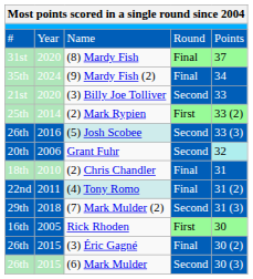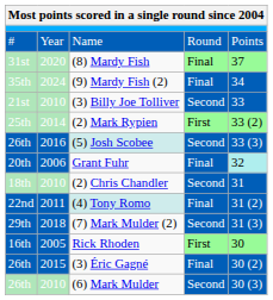 <table class="wikitable">
 <tr>
 <th colspan="5">Most points scored in a single round since 2004</th>
 </tr>
 <tr>
 <td ! colspan="14" style="background-color:#00aeff; color:#00aeff; color:white;"><div></div></td>
 </tr>
 <tr>
 <td ! style="background-color:#005eb8; color:#ffffff; color:white;"><div>#</div></td>
 <td ! style="background-color:#005eb8; color:#ffffff; color:white;"><div>Year</div></td>
 <td ! style="background-color:#005eb8; color:#ffffff; color:white;"><div>Name</div></td>
 <td ! style="background-color:#005eb8; color:#ffffff; color:white;"><div>Round</div></td>
 <td ! style="background-color:#005eb8; color:#ffffff; color:white;"><div>Points</div></td>
 </tr>
 <tr>
 <td ! style="background-color:#afe6ba; color:#ffffff; color:white;"><div>31st</div></td>
 <td ! style="background-color:#afe6ba; color:#ffffff; color:white;"><div>2020</div></td>
 <td> (8) <a href='#'>Mardy Fish</a></td>
 <td ! style="background:PaleGreen;"><div>Final</div></td>
 <td ! style="background:PaleGreen"><div>37</div></td>
 </tr>
 <tr>
 <td ! style="background-color:#afe6ba; color:#ffffff; color:white;"><div>35th</div></td>
 <td ! style="background-color:#afe6ba; color:#ffffff; color:white;"><div>2024</div></td>
 <td> (9) <a href='#'>Mardy Fish</a> (2)</td>
 <td ! style="background-color:#005eb8; color:#ffffff; color:white;"><div>Final</div></td>
 <td ! style="background-color:#005eb8; color:#ffffff; color:white;"><div>34</div></td>
 </tr>
 <tr>
 <td ! style="background-color:#afe6ba; color:#ffffff; color:white;"><div>21st</div></td>
-<td ! style="background-color:#afe6ba; color:#ffffff; color:white;"><div>2020</div></td>
+<td ! style="background-color:#afe6ba; color:#ffffff; color:white;"><div>2010</div></td>
 <td> (3) <a href='#'>Billy Joe Tolliver</a></td>
 <td ! style="background-color:#005eb8; color:#ffffff; color:white;"><div>Second</div></td>
 <td ! style="background-color:#005eb8; color:#ffffff; color:white;"><div>33</div></td>
 </tr>
 <tr>
 <td ! style="background-color:#afe6ba; color:#ffffff; color:white;"><div>25th</div></td>
 <td ! style="background-color:#afe6ba; color:#ffffff; color:white;"><div>2014</div></td>
 <td> (2) <a href='#'>Mark Rypien</a></td>
 <td ! style="background:PaleGreen;"><div>First</div></td>
 <td ! style="background:PaleGreen;"><div>33 (2)</div></td>
 </tr>
 <tr>
 <td ! style="background-color:#005eb8; color:#ffffff; color:white;"><div>26th</div></td>
 <td ! style="background-color:#005eb8; color:#ffffff; color:white;"><div>2016</div></td>
 <td bgcolor="#CFECEC"> (5) <a href='#'>Josh Scobee</a></td>
 <td ! style="background-color:#005eb8; color:#ffffff; color:white;"><div>Second</div></td>
 <td ! style="background-color:#005eb8; color:#ffffff; color:white;"><div>33 (3)</div></td>
 </tr>
 <tr>
 <td ! style="background-color:#005eb8; color:#ffffff; color:white;"><div>20th</div></td>
 <td ! style="background-color:#005eb8; color:#ffffff; color:white;"><div>2006</div></td>
 <td> <a href='#'>Grant Fuhr</a></td>
-<td ! style="background-color:#005eb8; color:#ffffff; color:white;"><div>Second</div></td>
+<td ! style="background-color:#005eb8; color:#ffffff; color:white;"><div>Final</div></td>
 <td style="background: paleturquoise;"><div>32</div></td>
 </tr>
 <tr>
 <td ! style="background-color:#afe6ba; color:#ffffff; color:white;"><div>18th</div></td>
 <td ! style="background-color:#afe6ba; color:#ffffff; color:white;"><div>2010</div></td>
 <td> (2) <a href='#'>Chris Chandler</a></td>
-<td ! style="background-color:#005eb8; color:#ffffff; color:white;"><div>Final</div></td>
+<td ! style="background-color:#005eb8; color:#ffffff; color:white;"><div>Second</div></td>
 <td ! style="background-color:#005eb8; color:#ffffff; color:white;"><div>31</div></td>
 </tr>
 <tr>
 <td ! style="background-color:#005eb8; color:#ffffff; color:white;"><div>22nd</div></td>
 <td ! style="background-color:#005eb8; color:#ffffff; color:white;"><div>2011</div></td>
 <td bgcolor="#CFECEC"> (4) <a href='#'>Tony Romo</a></td>
 <td ! style="background-color:#005eb8; color:#ffffff; color:white;"><div>Final</div></td>
 <td ! style="background-color:#005eb8; color:#ffffff; color:white;"><div>31 (2)</div></td>
 </tr>
 <tr>
 <td ! style="background-color:#005eb8; color:#ffffff; color:white;"><div>29th</div></td>
 <td ! style="background-color:#005eb8; color:#ffffff; color:white;"><div>2018</div></td>
 <td> (7) <a href='#'>Mark Mulder</a> (2)</td>
 <td ! style="background-color:#005eb8; color:#ffffff; color:white;"><div>Second</div></td>
 <td ! style="background-color:#005eb8; color:#ffffff; color:white;"><div>31 (3)</div></td>
 </tr>
 <tr>
 <td ! style="background-color:#005eb8; color:#ffffff; color:white;"><div>16th</div></td>
 <td ! style="background-color:#005eb8; color:#ffffff; color:white;"><div>2005</div></td>
 <td> <a href='#'>Rick Rhoden</a></td>
 <td ! style="background:PaleGreen;"><div>First</div></td>
 <td ! style="background:PaleGreen"><div>30</div></td>
 </tr>
 <tr>
 <td ! style="background-color:#005eb8; color:#ffffff; color:white;"><div>26th</div></td>
 <td ! style="background-color:#005eb8; color:#ffffff; color:white;"><div>2015</div></td>
 <td> (3) <a href='#'>Éric Gagné</a></td>
 <td ! style="background-color:#005eb8; color:#ffffff; color:white;"><div>Final</div></td>
 <td ! style="background-color:#005eb8; color:#ffffff; color:white;"><div>30 (2)</div></td>
 </tr>
 <tr>
 <td ! style="background-color:#afe6ba; color:#ffffff; color:white;"><div>26th</div></td>
-<td ! style="background-color:#afe6ba; color:#ffffff; color:white;"><div>2015</div></td>
+<td ! style="background-color:#afe6ba; color:#ffffff; color:white;"><div>2010</div></td>
 <td> (6) <a href='#'>Mark Mulder</a></td>
 <td ! style="background-color:#005eb8; color:#ffffff; color:white;"><div>Second</div></td>
 <td ! style="background-color:#005eb8; color:#ffffff; color:white;"><div>30 (3)</div></td>
 </tr>
 </table>
